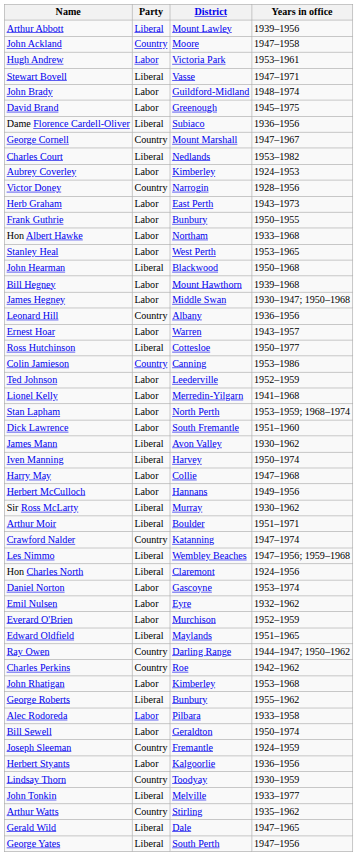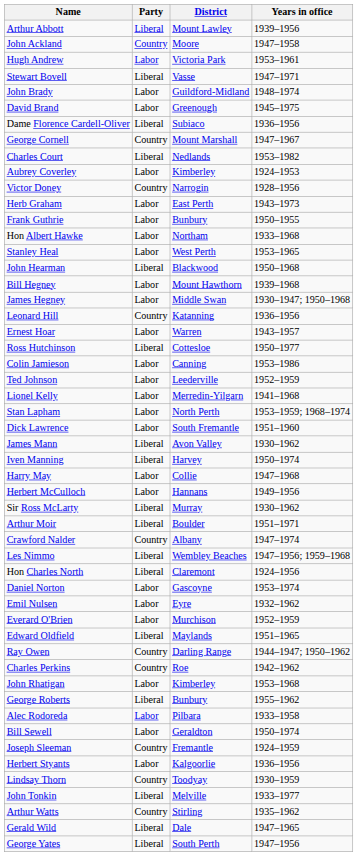 <table class="wikitable sortable">
 <tr>
 <th><strong>Name</strong></th>
 <th><strong>Party</strong></th>
 <th><strong><a href='#'>District</a></strong></th>
 <th><strong>Years in office</strong></th>
 </tr>
 <tr>
 <td><a href='#'>Arthur Abbott</a></td>
 <td><a href='#'>Liberal</a></td>
 <td><a href='#'>Mount Lawley</a></td>
 <td>1939–1956</td>
 </tr>
 <tr>
 <td><a href='#'>John Ackland</a></td>
 <td><a href='#'>Country</a></td>
 <td><a href='#'>Moore</a></td>
 <td>1947–1958</td>
 </tr>
 <tr>
 <td><a href='#'>Hugh Andrew</a></td>
 <td><a href='#'>Labor</a></td>
 <td><a href='#'>Victoria Park</a></td>
 <td>1953–1961</td>
 </tr>
 <tr>
 <td><a href='#'>Stewart Bovell</a></td>
 <td>Liberal</td>
 <td><a href='#'>Vasse</a></td>
 <td>1947–1971</td>
 </tr>
 <tr>
 <td><a href='#'>John Brady</a></td>
 <td>Labor</td>
 <td><a href='#'>Guildford-Midland</a></td>
 <td>1948–1974</td>
 </tr>
 <tr>
 <td><a href='#'>David Brand</a></td>
 <td>Labor</td>
 <td><a href='#'>Greenough</a></td>
 <td>1945–1975</td>
 </tr>
 <tr>
 <td>Dame <a href='#'>Florence Cardell-Oliver</a></td>
 <td>Liberal</td>
 <td><a href='#'>Subiaco</a></td>
 <td>1936–1956</td>
 </tr>
 <tr>
 <td><a href='#'>George Cornell</a></td>
 <td>Country</td>
 <td><a href='#'>Mount Marshall</a></td>
 <td>1947–1967</td>
 </tr>
 <tr>
 <td><a href='#'>Charles Court</a></td>
 <td>Liberal</td>
 <td><a href='#'>Nedlands</a></td>
 <td>1953–1982</td>
 </tr>
 <tr>
 <td><a href='#'>Aubrey Coverley</a></td>
 <td>Labor</td>
 <td><a href='#'>Kimberley</a></td>
 <td>1924–1953</td>
 </tr>
 <tr>
 <td><a href='#'>Victor Doney</a></td>
 <td>Country</td>
 <td><a href='#'>Narrogin</a></td>
 <td>1928–1956</td>
 </tr>
 <tr>
 <td><a href='#'>Herb Graham</a></td>
 <td>Labor</td>
 <td><a href='#'>East Perth</a></td>
 <td>1943–1973</td>
 </tr>
 <tr>
 <td><a href='#'>Frank Guthrie</a></td>
 <td>Labor</td>
 <td><a href='#'>Bunbury</a></td>
 <td>1950–1955</td>
 </tr>
 <tr>
 <td>Hon <a href='#'>Albert Hawke</a></td>
 <td>Labor</td>
 <td><a href='#'>Northam</a></td>
 <td>1933–1968</td>
 </tr>
 <tr>
 <td><a href='#'>Stanley Heal</a></td>
 <td>Labor</td>
 <td><a href='#'>West Perth</a></td>
 <td>1953–1965</td>
 </tr>
 <tr>
 <td><a href='#'>John Hearman</a></td>
 <td>Liberal</td>
 <td><a href='#'>Blackwood</a></td>
 <td>1950–1968</td>
 </tr>
 <tr>
 <td><a href='#'>Bill Hegney</a></td>
 <td>Labor</td>
 <td><a href='#'>Mount Hawthorn</a></td>
 <td>1939–1968</td>
 </tr>
 <tr>
 <td><a href='#'>James Hegney</a></td>
 <td>Labor</td>
 <td><a href='#'>Middle Swan</a></td>
 <td>1930–1947; 1950–1968</td>
 </tr>
 <tr>
 <td><a href='#'>Leonard Hill</a></td>
 <td>Country</td>
-<td><a href='#'>Albany</a></td>
+<td><a href='#'>Katanning</a></td>
 <td>1936–1956</td>
 </tr>
 <tr>
 <td><a href='#'>Ernest Hoar</a></td>
 <td>Labor</td>
 <td><a href='#'>Warren</a></td>
 <td>1943–1957</td>
 </tr>
 <tr>
 <td><a href='#'>Ross Hutchinson</a></td>
 <td>Liberal</td>
 <td><a href='#'>Cottesloe</a></td>
 <td>1950–1977</td>
 </tr>
 <tr>
 <td><a href='#'>Colin Jamieson</a></td>
-<td><a href='#'>Country</a></td>
+<td>Labor</td>
 <td><a href='#'>Canning</a></td>
 <td>1953–1986</td>
 </tr>
 <tr>
 <td><a href='#'>Ted Johnson</a></td>
 <td>Labor</td>
 <td><a href='#'>Leederville</a></td>
 <td>1952–1959</td>
 </tr>
 <tr>
 <td><a href='#'>Lionel Kelly</a></td>
 <td>Labor</td>
 <td><a href='#'>Merredin-Yilgarn</a></td>
 <td>1941–1968</td>
 </tr>
 <tr>
 <td><a href='#'>Stan Lapham</a></td>
 <td>Labor</td>
 <td><a href='#'>North Perth</a></td>
 <td>1953–1959; 1968–1974</td>
 </tr>
 <tr>
 <td><a href='#'>Dick Lawrence</a></td>
 <td>Labor</td>
 <td><a href='#'>South Fremantle</a></td>
 <td>1951–1960</td>
 </tr>
 <tr>
 <td><a href='#'>James Mann</a></td>
 <td>Liberal</td>
 <td><a href='#'>Avon Valley</a></td>
 <td>1930–1962</td>
 </tr>
 <tr>
 <td><a href='#'>Iven Manning</a></td>
 <td>Liberal</td>
 <td><a href='#'>Harvey</a></td>
 <td>1950–1974</td>
 </tr>
 <tr>
 <td><a href='#'>Harry May</a></td>
 <td>Labor</td>
 <td><a href='#'>Collie</a></td>
 <td>1947–1968</td>
 </tr>
 <tr>
 <td><a href='#'>Herbert McCulloch</a></td>
 <td>Labor</td>
 <td><a href='#'>Hannans</a></td>
 <td>1949–1956</td>
 </tr>
 <tr>
 <td>Sir <a href='#'>Ross McLarty</a></td>
 <td>Liberal</td>
 <td><a href='#'>Murray</a></td>
 <td>1930–1962</td>
 </tr>
 <tr>
 <td><a href='#'>Arthur Moir</a></td>
 <td>Liberal</td>
 <td><a href='#'>Boulder</a></td>
 <td>1951–1971</td>
 </tr>
 <tr>
 <td><a href='#'>Crawford Nalder</a></td>
 <td>Country</td>
-<td><a href='#'>Katanning</a></td>
+<td><a href='#'>Albany</a></td>
 <td>1947–1974</td>
 </tr>
 <tr>
 <td><a href='#'>Les Nimmo</a></td>
 <td>Liberal</td>
 <td><a href='#'>Wembley Beaches</a></td>
 <td>1947–1956; 1959–1968</td>
 </tr>
 <tr>
 <td>Hon <a href='#'>Charles North</a></td>
 <td>Liberal</td>
 <td><a href='#'>Claremont</a></td>
 <td>1924–1956</td>
 </tr>
 <tr>
 <td><a href='#'>Daniel Norton</a></td>
 <td>Labor</td>
 <td><a href='#'>Gascoyne</a></td>
 <td>1953–1974</td>
 </tr>
 <tr>
 <td><a href='#'>Emil Nulsen</a></td>
 <td>Labor</td>
 <td><a href='#'>Eyre</a></td>
 <td>1932–1962</td>
 </tr>
 <tr>
 <td><a href='#'>Everard O'Brien</a></td>
 <td>Labor</td>
 <td><a href='#'>Murchison</a></td>
 <td>1952–1959</td>
 </tr>
 <tr>
 <td><a href='#'>Edward Oldfield</a></td>
 <td>Liberal</td>
 <td><a href='#'>Maylands</a></td>
 <td>1951–1965</td>
 </tr>
 <tr>
 <td><a href='#'>Ray Owen</a></td>
 <td>Country</td>
 <td><a href='#'>Darling Range</a></td>
 <td>1944–1947; 1950–1962</td>
 </tr>
 <tr>
 <td><a href='#'>Charles Perkins</a></td>
 <td>Country</td>
 <td><a href='#'>Roe</a></td>
 <td>1942–1962</td>
 </tr>
 <tr>
 <td><a href='#'>John Rhatigan</a></td>
 <td>Labor</td>
 <td><a href='#'>Kimberley</a></td>
 <td>1953–1968</td>
 </tr>
 <tr>
 <td><a href='#'>George Roberts</a></td>
 <td>Liberal</td>
 <td><a href='#'>Bunbury</a></td>
 <td>1955–1962</td>
 </tr>
 <tr>
 <td><a href='#'>Alec Rodoreda</a></td>
 <td><a href='#'>Labor</a></td>
 <td><a href='#'>Pilbara</a></td>
 <td>1933–1958</td>
 </tr>
 <tr>
 <td><a href='#'>Bill Sewell</a></td>
 <td>Labor</td>
 <td><a href='#'>Geraldton</a></td>
 <td>1950–1974</td>
 </tr>
 <tr>
 <td><a href='#'>Joseph Sleeman</a></td>
 <td>Country</td>
 <td><a href='#'>Fremantle</a></td>
 <td>1924–1959</td>
 </tr>
 <tr>
 <td><a href='#'>Herbert Styants</a></td>
 <td>Labor</td>
 <td><a href='#'>Kalgoorlie</a></td>
 <td>1936–1956</td>
 </tr>
 <tr>
 <td><a href='#'>Lindsay Thorn</a></td>
 <td>Country</td>
 <td><a href='#'>Toodyay</a></td>
 <td>1930–1959</td>
 </tr>
 <tr>
 <td><a href='#'>John Tonkin</a></td>
 <td>Liberal</td>
 <td><a href='#'>Melville</a></td>
 <td>1933–1977</td>
 </tr>
 <tr>
 <td><a href='#'>Arthur Watts</a></td>
 <td>Country</td>
 <td><a href='#'>Stirling</a></td>
 <td>1935–1962</td>
 </tr>
 <tr>
 <td><a href='#'>Gerald Wild</a></td>
 <td>Liberal</td>
 <td><a href='#'>Dale</a></td>
 <td>1947–1965</td>
 </tr>
 <tr>
 <td><a href='#'>George Yates</a></td>
 <td>Liberal</td>
 <td><a href='#'>South Perth</a></td>
 <td>1947–1956</td>
 </tr>
 </table>
